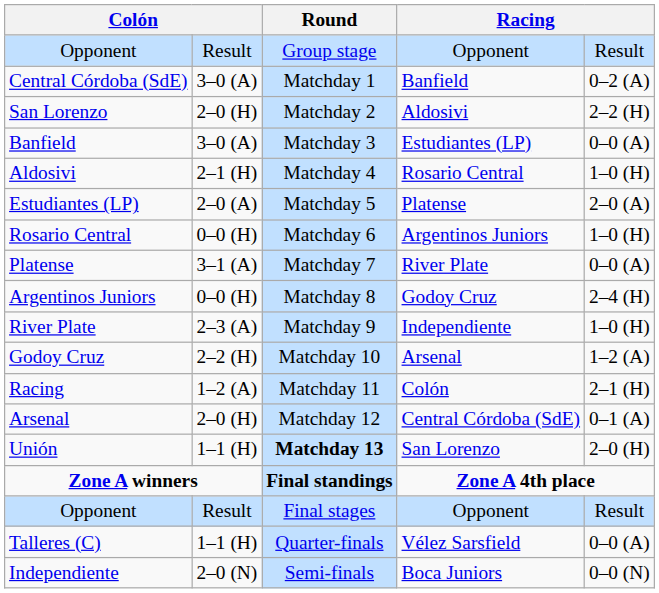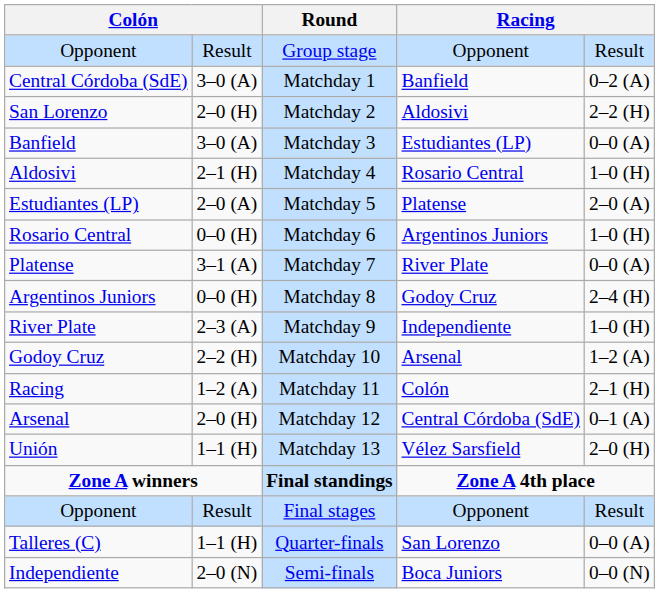 <table class="wikitable" style="text-align:center">
 <tr>
 <th colspan=4><a href='#'>Colón</a></th>
 <th>Round</th>
 <th colspan=4><a href='#'>Racing</a></th>
 </tr>
 <tr bgcolor=#c1e0ff>
 <td>Opponent</td>
 <td colspan=3>Result</td>
 <td><a href='#'>Group stage</a></td>
 <td>Opponent</td>
 <td colspan=3>Result</td>
 </tr>
 <tr>
 <td align=left><a href='#'>Central Córdoba (SdE)</a></td>
 <td colspan=3>3–0 (A)</td>
 <td bgcolor=#c1e0ff>Matchday 1</td>
 <td align=left><a href='#'>Banfield</a></td>
 <td colspan=3>0–2 (A)</td>
 </tr>
 <tr>
 <td align=left><a href='#'>San Lorenzo</a></td>
 <td colspan=3>2–0 (H)</td>
 <td bgcolor=#c1e0ff>Matchday 2</td>
 <td align=left><a href='#'>Aldosivi</a></td>
 <td colspan=3>2–2 (H)</td>
 </tr>
 <tr>
 <td align=left><a href='#'>Banfield</a></td>
 <td colspan=3>3–0 (A)</td>
 <td bgcolor=#c1e0ff>Matchday 3</td>
 <td align=left><a href='#'>Estudiantes (LP)</a></td>
 <td colspan=3>0–0 (A)</td>
 </tr>
 <tr>
 <td align=left><a href='#'>Aldosivi</a></td>
 <td colspan=3>2–1 (H)</td>
 <td bgcolor=#c1e0ff>Matchday 4</td>
 <td align=left><a href='#'>Rosario Central</a></td>
 <td colspan=3>1–0 (H)</td>
 </tr>
 <tr>
 <td align=left><a href='#'>Estudiantes (LP)</a></td>
 <td colspan=3>2–0 (A)</td>
 <td bgcolor=#c1e0ff>Matchday 5</td>
 <td align=left><a href='#'>Platense</a></td>
 <td colspan=3>2–0 (A)</td>
 </tr>
 <tr>
 <td align=left><a href='#'>Rosario Central</a></td>
 <td colspan=3>0–0 (H)</td>
 <td bgcolor=#c1e0ff>Matchday 6</td>
 <td align=left><a href='#'>Argentinos Juniors</a></td>
 <td colspan=3>1–0 (H)</td>
 </tr>
 <tr>
 <td align=left><a href='#'>Platense</a></td>
 <td colspan=3>3–1 (A)</td>
 <td bgcolor=#c1e0ff>Matchday 7</td>
 <td align=left><a href='#'>River Plate</a></td>
 <td colspan=3>0–0 (A)</td>
 </tr>
 <tr>
 <td align=left><a href='#'>Argentinos Juniors</a></td>
 <td colspan=3>0–0 (H)</td>
 <td bgcolor=#c1e0ff>Matchday 8</td>
 <td align=left><a href='#'>Godoy Cruz</a></td>
 <td colspan=3>2–4 (H)</td>
 </tr>
 <tr>
 <td align=left><a href='#'>River Plate</a></td>
 <td colspan=3>2–3 (A)</td>
 <td bgcolor=#c1e0ff>Matchday 9</td>
 <td align=left><a href='#'>Independiente</a></td>
 <td colspan=3>1–0 (H)</td>
 </tr>
 <tr>
 <td align=left><a href='#'>Godoy Cruz</a></td>
 <td colspan=3>2–2 (H)</td>
 <td bgcolor=#c1e0ff>Matchday 10</td>
 <td align=left><a href='#'>Arsenal</a></td>
 <td colspan=3>1–2 (A)</td>
 </tr>
 <tr>
 <td align=left><a href='#'>Racing</a></td>
 <td colspan=3>1–2 (A)</td>
 <td bgcolor=#c1e0ff>Matchday 11</td>
 <td align=left><a href='#'>Colón</a></td>
 <td colspan=3>2–1 (H)</td>
 </tr>
 <tr>
 <td align=left><a href='#'>Arsenal</a></td>
 <td colspan=3>2–0 (H)</td>
 <td bgcolor=#c1e0ff>Matchday 12</td>
 <td align=left><a href='#'>Central Córdoba (SdE)</a></td>
 <td colspan=3>0–1 (A)</td>
 </tr>
 <tr>
 <td align=left><a href='#'>Unión</a></td>
 <td colspan=3>1–1 (H)</td>
-<td bgcolor=#c1e0ff><strong>Matchday 13</strong></td>
-<td align=left><a href='#'>San Lorenzo</a></td>
+<td bgcolor=#c1e0ff>Matchday 13</td>
+<td align=left><a href='#'>Vélez Sarsfield</a></td>
 <td colspan=3>2–0 (H)</td>
 </tr>
 <tr>
 <td colspan=4 align=center valign=top><strong><a href='#'>Zone A</a> winners</strong><br></td>
 <td bgcolor=#c1e0ff><strong>Final standings</strong></td>
 <td colspan=4 align=center valign=top><strong><a href='#'>Zone A</a> 4th place</strong><br></td>
 </tr>
 <tr bgcolor=#c1e0ff>
 <td>Opponent</td>
 <td colspan=3>Result</td>
 <td><a href='#'>Final stages</a></td>
 <td>Opponent</td>
 <td colspan=3>Result</td>
 </tr>
 <tr>
 <td align=left><a href='#'>Talleres (C)</a></td>
 <td colspan=3>1–1  (H)</td>
 <td bgcolor=#c1e0ff><a href='#'>Quarter-finals</a></td>
-<td align=left><a href='#'>Vélez Sarsfield</a></td>
+<td align=left><a href='#'>San Lorenzo</a></td>
 <td colspan=3>0–0  (A)</td>
 </tr>
 <tr>
 <td align=left><a href='#'>Independiente</a></td>
 <td colspan=3>2–0 (N)</td>
 <td bgcolor=#c1e0ff><a href='#'>Semi-finals</a></td>
 <td align=left><a href='#'>Boca Juniors</a></td>
 <td colspan=3>0–0  (N)</td>
 </tr>
 </table>
